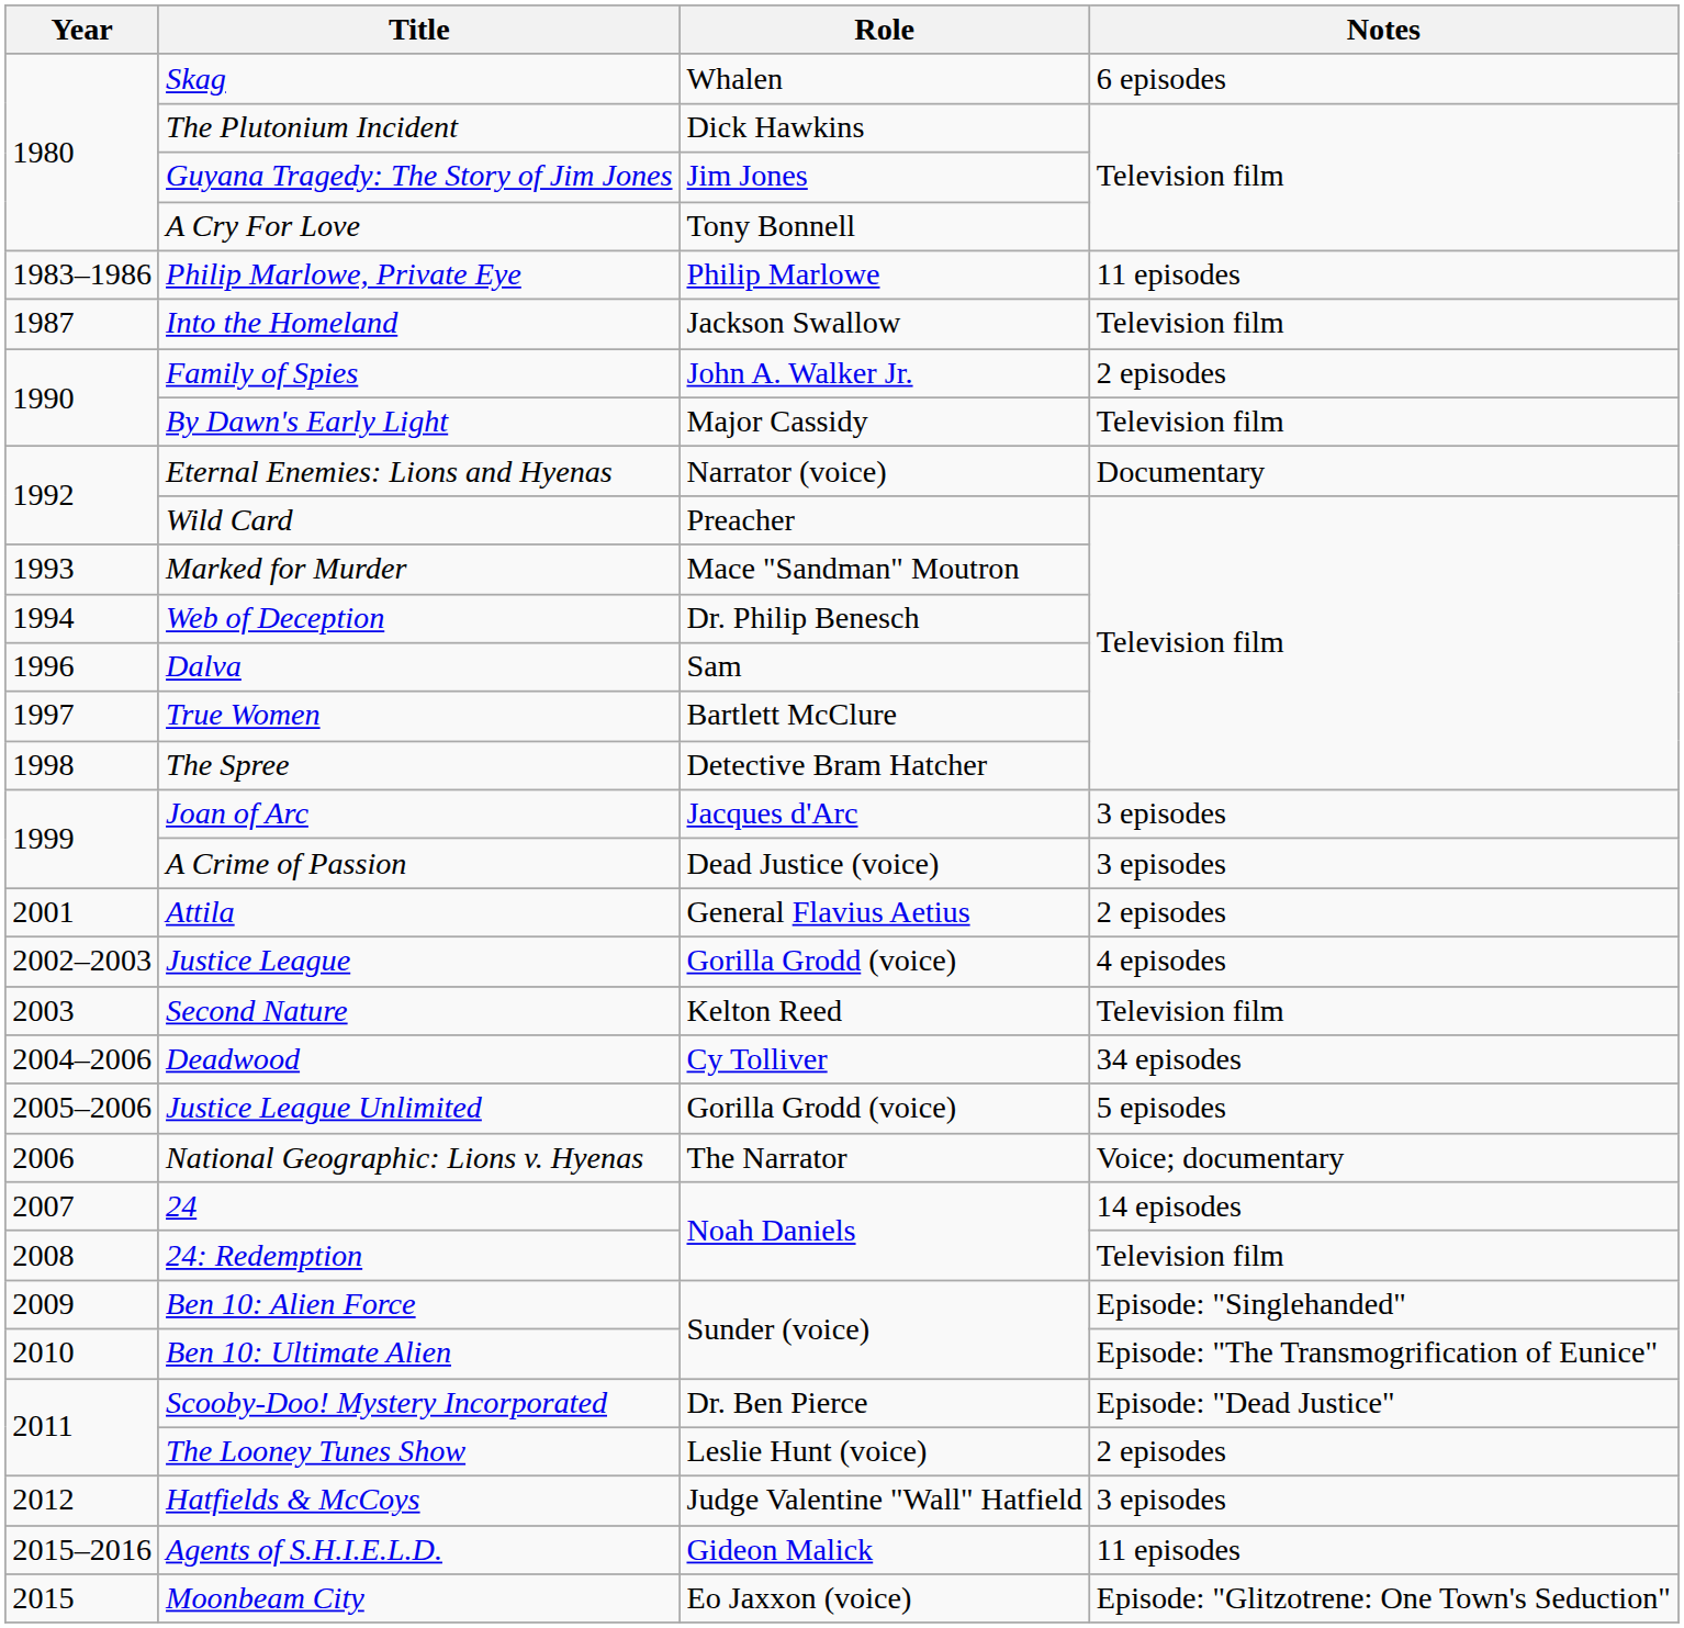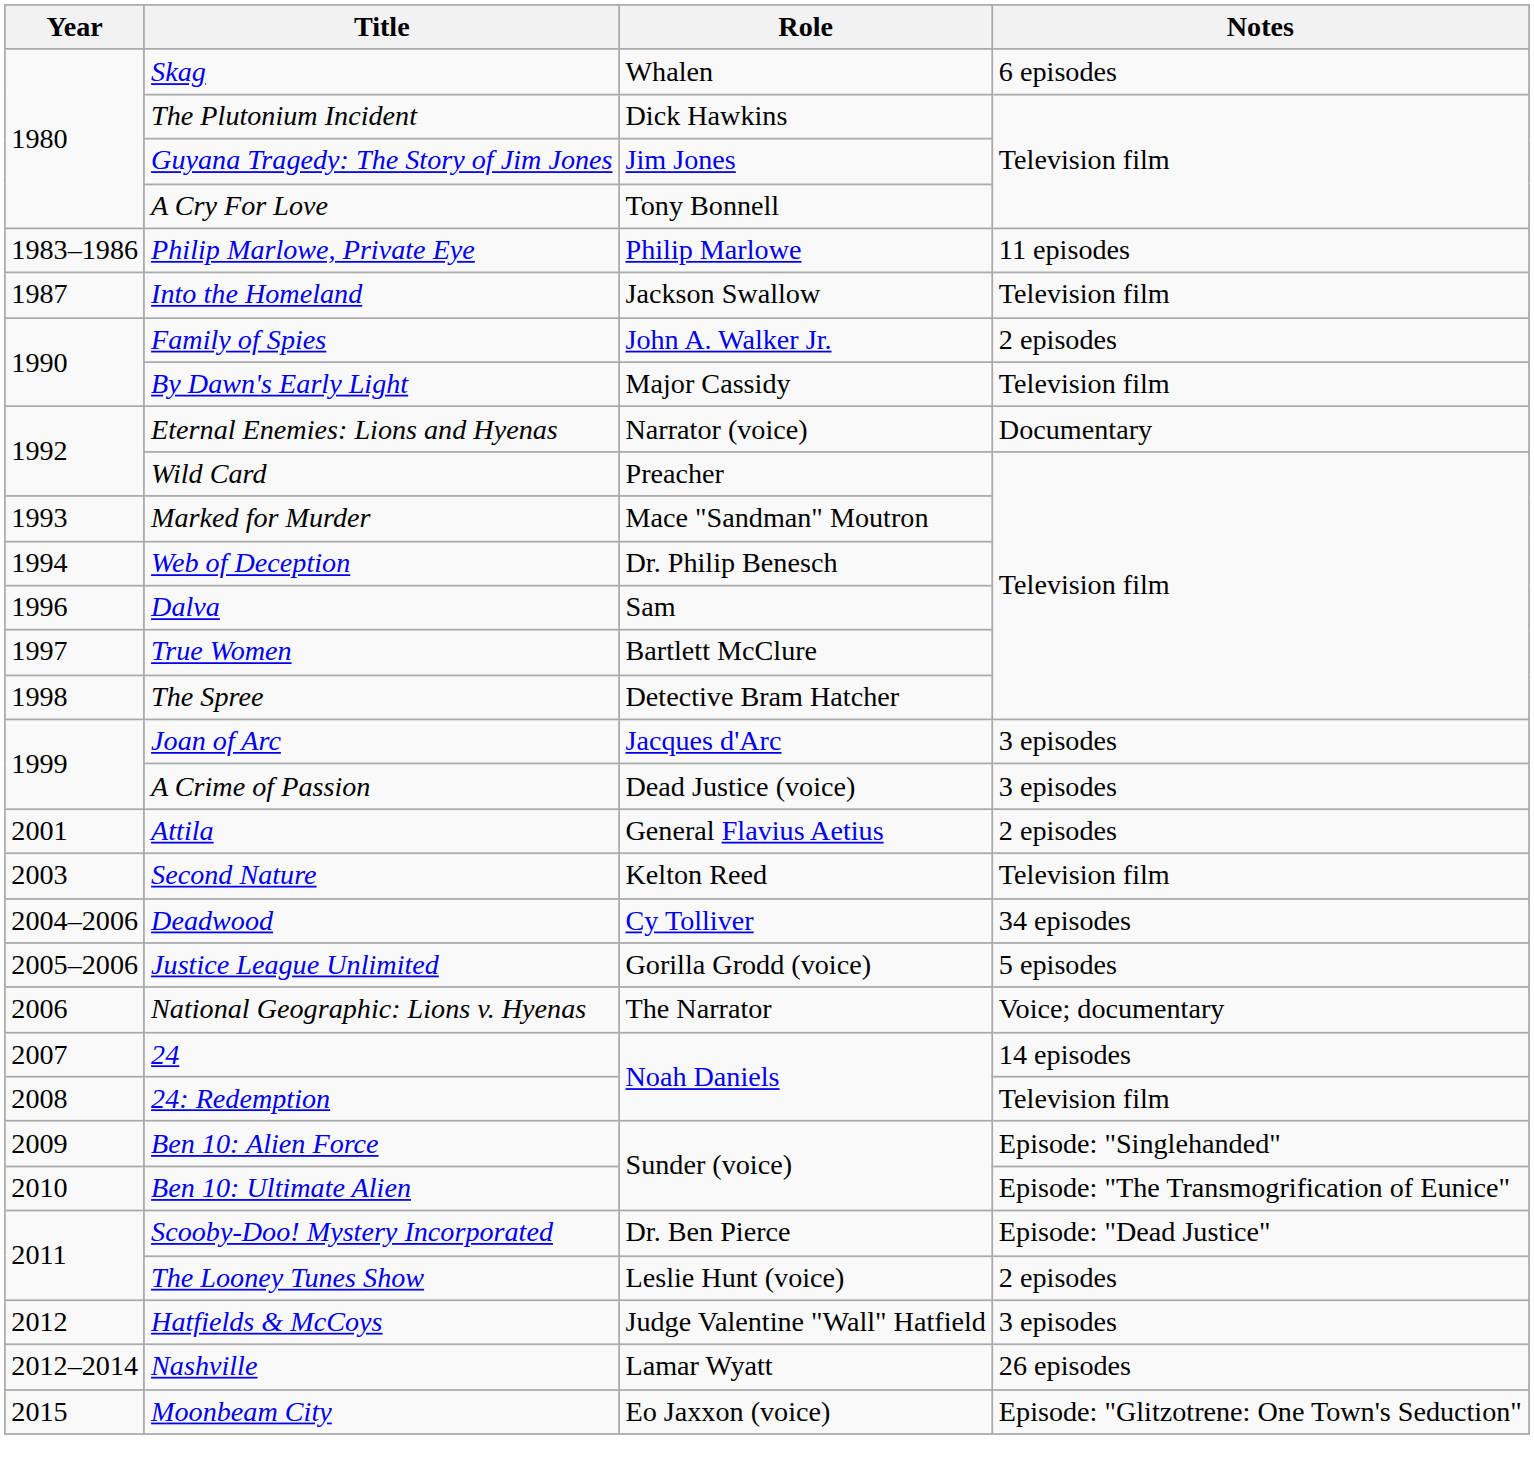 <table class="wikitable sortable">
 <tr>
 <th>Year</th>
 <th>Title</th>
 <th>Role</th>
 <th>Notes</th>
 </tr>
 <tr>
 <td rowspan="4">1980</td>
 <td><em><a href='#'>Skag</a></em></td>
 <td>Whalen</td>
 <td>6 episodes</td>
 </tr>
 <tr>
 <td><em>The Plutonium Incident</em></td>
 <td>Dick Hawkins</td>
 <td rowspan="3">Television film</td>
 </tr>
 <tr>
 <td><em><a href='#'>Guyana Tragedy: The Story of Jim Jones</a></em></td>
 <td><a href='#'>Jim Jones</a></td>
 </tr>
 <tr>
 <td><em>A Cry For Love</em></td>
 <td>Tony Bonnell</td>
 </tr>
 <tr>
 <td>1983–1986</td>
 <td><em><a href='#'>Philip Marlowe, Private Eye</a></em></td>
 <td><a href='#'>Philip Marlowe</a></td>
 <td>11 episodes</td>
 </tr>
 <tr>
 <td>1987</td>
 <td><em><a href='#'>Into the Homeland</a></em></td>
 <td>Jackson Swallow</td>
 <td>Television film</td>
 </tr>
 <tr>
 <td rowspan="2">1990</td>
 <td><em><a href='#'>Family of Spies</a></em></td>
 <td><a href='#'>John A. Walker Jr.</a></td>
 <td>2 episodes</td>
 </tr>
 <tr>
 <td><em><a href='#'>By Dawn's Early Light</a></em></td>
 <td>Major Cassidy</td>
 <td>Television film</td>
 </tr>
 <tr>
 <td rowspan="2">1992</td>
 <td><em>Eternal Enemies: Lions and Hyenas</em></td>
 <td>Narrator (voice)</td>
 <td>Documentary</td>
 </tr>
 <tr>
 <td><em>Wild Card</em></td>
 <td>Preacher</td>
 <td rowspan="6">Television film</td>
 </tr>
 <tr>
 <td>1993</td>
 <td><em>Marked for Murder</em></td>
 <td>Mace "Sandman" Moutron</td>
 </tr>
 <tr>
 <td>1994</td>
 <td><em><a href='#'>Web of Deception</a></em></td>
 <td>Dr. Philip Benesch</td>
 </tr>
 <tr>
 <td>1996</td>
 <td><em><a href='#'>Dalva</a></em></td>
 <td>Sam</td>
 </tr>
 <tr>
 <td>1997</td>
 <td><em><a href='#'>True Women</a></em></td>
 <td>Bartlett McClure</td>
 </tr>
 <tr>
 <td>1998</td>
 <td><em>The Spree</em></td>
 <td>Detective Bram Hatcher</td>
 </tr>
 <tr>
 <td rowspan="2">1999</td>
 <td><em><a href='#'>Joan of Arc</a></em></td>
 <td><a href='#'>Jacques d'Arc</a></td>
 <td>3 episodes</td>
 </tr>
 <tr>
 <td><em>A Crime of Passion</em></td>
 <td>Dead Justice (voice)</td>
 <td>3 episodes</td>
 </tr>
 <tr>
 <td>2001</td>
 <td><em><a href='#'>Attila</a></em></td>
 <td>General <a href='#'>Flavius Aetius</a></td>
 <td>2 episodes</td>
 </tr>
 <tr>
-<td>2002–2003</td>
-<td><em><a href='#'>Justice League</a></em></td>
-<td><a href='#'>Gorilla Grodd</a> (voice)</td>
-<td>4 episodes</td>
-</tr>
-<tr>
 <td>2003</td>
 <td><em><a href='#'>Second Nature</a></em></td>
 <td>Kelton Reed</td>
 <td>Television film</td>
 </tr>
 <tr>
 <td>2004–2006</td>
 <td><em><a href='#'>Deadwood</a></em></td>
 <td><a href='#'>Cy Tolliver</a></td>
 <td>34 episodes</td>
 </tr>
 <tr>
 <td>2005–2006</td>
 <td><em><a href='#'>Justice League Unlimited</a></em></td>
 <td>Gorilla Grodd (voice)</td>
 <td>5 episodes</td>
 </tr>
 <tr>
 <td>2006</td>
 <td><em>National Geographic: Lions v. Hyenas</em></td>
 <td>The Narrator</td>
 <td>Voice; documentary</td>
 </tr>
 <tr>
 <td>2007</td>
 <td><em><a href='#'>24</a></em></td>
 <td rowspan="2"><a href='#'>Noah Daniels</a></td>
 <td>14 episodes</td>
 </tr>
 <tr>
 <td>2008</td>
 <td><em><a href='#'>24: Redemption</a></em></td>
 <td>Television film</td>
 </tr>
 <tr>
 <td>2009</td>
 <td><em><a href='#'>Ben 10: Alien Force</a></em></td>
 <td rowspan="2">Sunder (voice)</td>
 <td>Episode: "Singlehanded"</td>
 </tr>
 <tr>
 <td>2010</td>
 <td><em><a href='#'>Ben 10: Ultimate Alien</a></em></td>
 <td>Episode: "The Transmogrification of Eunice"</td>
 </tr>
 <tr>
 <td rowspan="2">2011</td>
 <td><em><a href='#'>Scooby-Doo! Mystery Incorporated</a></em></td>
 <td>Dr. Ben Pierce</td>
 <td>Episode: "Dead Justice"</td>
 </tr>
 <tr>
 <td><em><a href='#'>The Looney Tunes Show</a></em></td>
 <td>Leslie Hunt (voice)</td>
 <td>2 episodes</td>
 </tr>
 <tr>
 <td>2012</td>
 <td><em><a href='#'>Hatfields & McCoys</a></em></td>
 <td>Judge Valentine "Wall" Hatfield</td>
 <td>3 episodes</td>
 </tr>
 <tr>
-<td>2015–2016</td>
-<td><em><a href='#'>Agents of S.H.I.E.L.D.</a></em></td>
-<td><a href='#'>Gideon Malick</a></td>
-<td>11 episodes</td>
+<td>2012–2014</td>
+<td><em><a href='#'>Nashville</a></em></td>
+<td>Lamar Wyatt</td>
+<td>26 episodes</td>
 </tr>
 <tr>
 <td>2015</td>
 <td><em><a href='#'>Moonbeam City</a></em></td>
 <td>Eo Jaxxon (voice)</td>
 <td>Episode: "Glitzotrene: One Town's Seduction"</td>
 </tr>
 </table>
